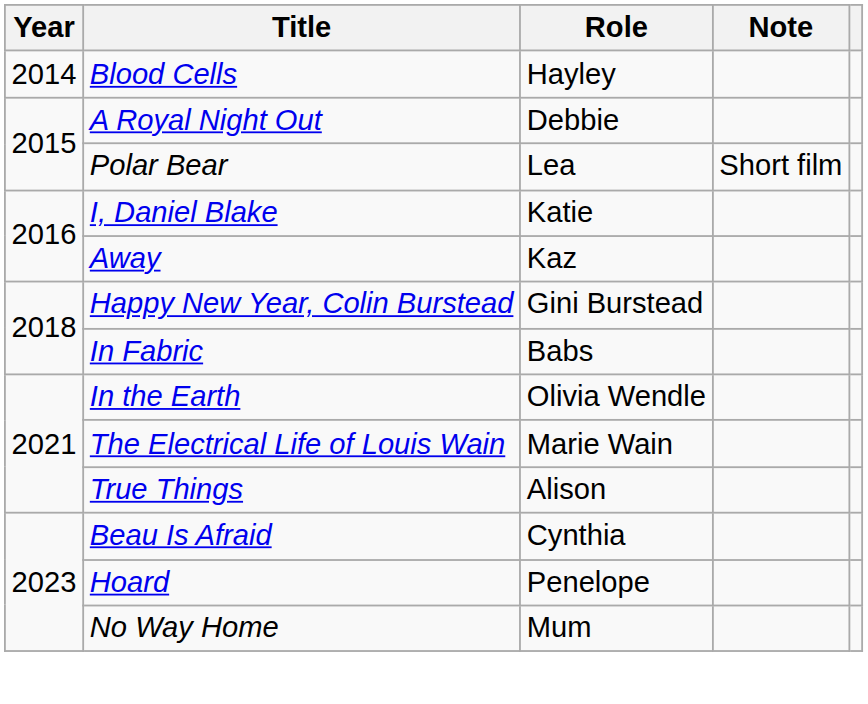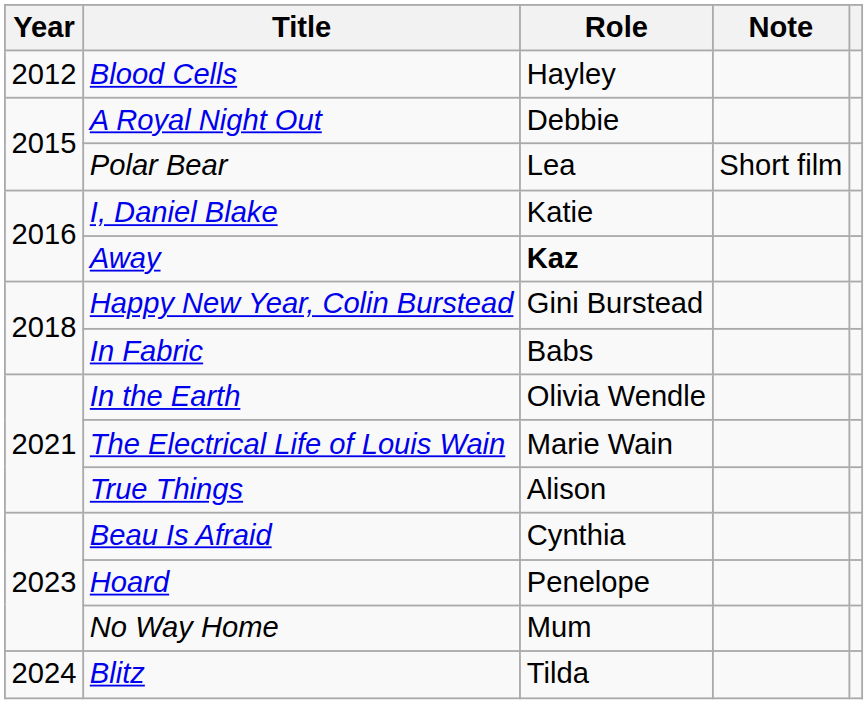 <table class="wikitable">
 <tr>
 <th>Year</th>
 <th>Title</th>
 <th>Role</th>
 <th>Note</th>
 <th class="unsortable"></th>
 </tr>
 <tr>
-<td>2014</td>
+<td>2012</td>
 <td><em><a href='#'>Blood Cells</a></em></td>
 <td>Hayley</td>
 <td></td>
 <td></td>
 </tr>
 <tr>
 <td rowspan="2">2015</td>
 <td><em><a href='#'>A Royal Night Out</a></em></td>
 <td>Debbie</td>
 <td></td>
 <td></td>
 </tr>
 <tr>
 <td><em>Polar Bear</em></td>
 <td>Lea</td>
 <td>Short film</td>
 <td></td>
 </tr>
 <tr>
 <td rowspan="2">2016</td>
 <td><em><a href='#'>I, Daniel Blake</a></em></td>
 <td>Katie</td>
 <td></td>
 <td></td>
 </tr>
 <tr>
 <td><em><a href='#'>Away</a></em></td>
-<td>Kaz</td>
+<td><strong>Kaz</strong></td>
 <td></td>
 <td></td>
 </tr>
 <tr>
 <td rowspan="2">2018</td>
 <td><em><a href='#'>Happy New Year, Colin Burstead</a></em></td>
 <td>Gini Burstead</td>
 <td></td>
 <td></td>
 </tr>
 <tr>
 <td><em><a href='#'>In Fabric</a></em></td>
 <td>Babs</td>
 <td></td>
 <td></td>
 </tr>
 <tr>
 <td rowspan="3">2021</td>
 <td><em><a href='#'>In the Earth</a></em></td>
 <td>Olivia Wendle</td>
 <td></td>
 <td></td>
 </tr>
 <tr>
 <td><em><a href='#'>The Electrical Life of Louis Wain</a></em></td>
 <td>Marie Wain</td>
 <td></td>
 <td></td>
 </tr>
 <tr>
 <td><em><a href='#'>True Things</a></em></td>
 <td>Alison</td>
 <td></td>
 <td></td>
 </tr>
 <tr>
 <td rowspan="3">2023</td>
 <td><em><a href='#'>Beau Is Afraid</a></em></td>
 <td>Cynthia</td>
 <td></td>
 <td></td>
 </tr>
 <tr>
 <td><em><a href='#'>Hoard</a></em></td>
 <td>Penelope</td>
 <td></td>
 <td></td>
 </tr>
 <tr>
 <td><em>No Way Home</em></td>
 <td>Mum</td>
 <td></td>
 <td></td>
 </tr>
+<tr>
+<td>2024</td>
+<td><em><a href='#'>Blitz</a></em></td>
+<td>Tilda</td>
+<td></td>
+<td></td>
+</tr>
 </table>
